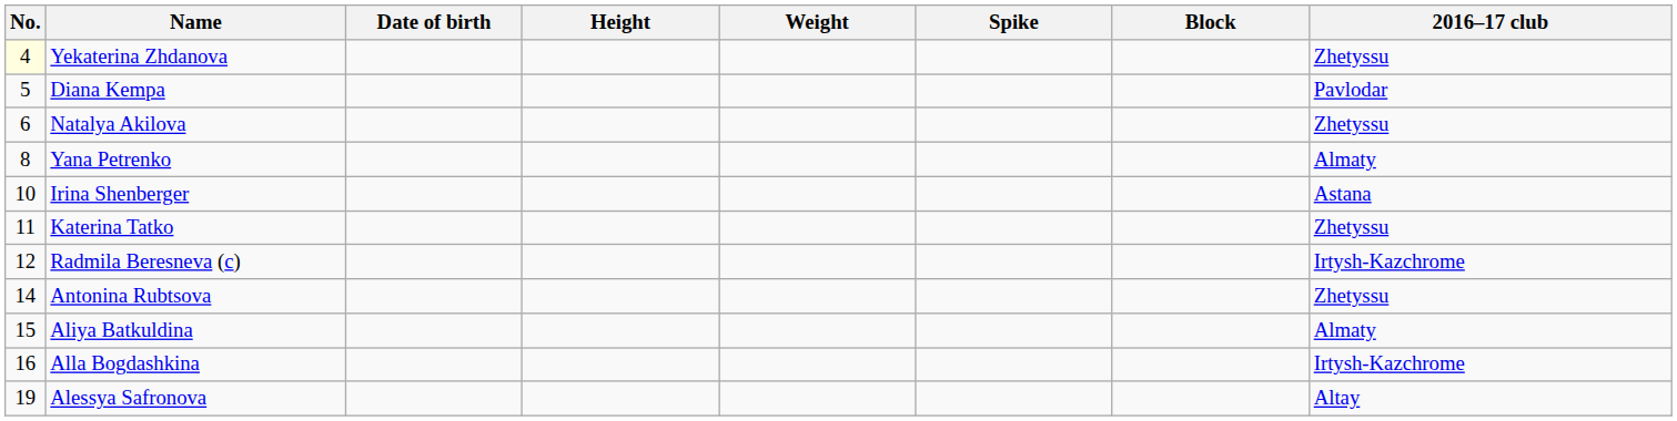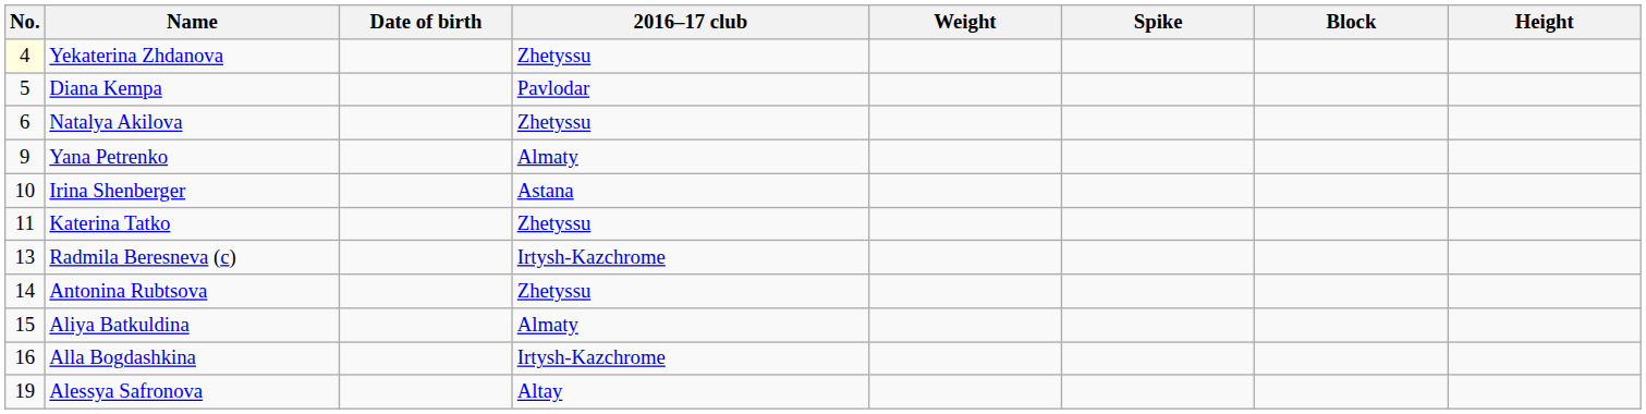 <table class="wikitable sortable" style="font-size:90%; text-align:center;">
 <tr>
 <th>No.</th>
 <th style="width:14em">Name</th>
 <th style="width:8em">Date of birth</th>
-<th style="width:9em">Height</th>
+<th style="width:17em">2016–17 club</th>
 <th style="width:9em">Weight</th>
 <th style="width:9em">Spike</th>
 <th style="width:9em">Block</th>
-<th style="width:17em">2016–17 club</th>
+<th style="width:9em">Height</th>
 </tr>
 <tr>
 <td style="background: lightyellow;">4</td>
 <td align=left><a href='#'>Yekaterina Zhdanova</a></td>
 <td align=right></td>
+<td align=left> <a href='#'>Zhetyssu</a></td>
 <td></td>
 <td></td>
 <td></td>
 <td></td>
-<td align=left> <a href='#'>Zhetyssu</a></td>
 </tr>
 <tr>
 <td>5</td>
 <td align=left><a href='#'>Diana Kempa</a></td>
 <td align=right></td>
+<td align=left> <a href='#'>Pavlodar</a></td>
 <td></td>
 <td></td>
 <td></td>
 <td></td>
-<td align=left> <a href='#'>Pavlodar</a></td>
 </tr>
 <tr>
 <td>6</td>
 <td align=left><a href='#'>Natalya Akilova</a></td>
 <td align=right></td>
+<td align=left> <a href='#'>Zhetyssu</a></td>
 <td></td>
 <td></td>
 <td></td>
 <td></td>
-<td align=left> <a href='#'>Zhetyssu</a></td>
 </tr>
 <tr>
-<td>8</td>
+<td>9</td>
 <td align=left><a href='#'>Yana Petrenko</a></td>
 <td align=right></td>
+<td align=left> <a href='#'>Almaty</a></td>
 <td></td>
 <td></td>
 <td></td>
 <td></td>
-<td align=left> <a href='#'>Almaty</a></td>
 </tr>
 <tr>
 <td>10</td>
 <td align=left><a href='#'>Irina Shenberger</a></td>
 <td align=right></td>
+<td align=left> <a href='#'>Astana</a></td>
 <td></td>
 <td></td>
 <td></td>
 <td></td>
-<td align=left> <a href='#'>Astana</a></td>
 </tr>
 <tr>
 <td>11</td>
 <td align=left><a href='#'>Katerina Tatko</a></td>
 <td align=right></td>
+<td align=left> <a href='#'>Zhetyssu</a></td>
 <td></td>
 <td></td>
 <td></td>
 <td></td>
-<td align=left> <a href='#'>Zhetyssu</a></td>
 </tr>
 <tr>
-<td>12</td>
+<td>13</td>
 <td align=left><a href='#'>Radmila Beresneva</a> (<a href='#'>c</a>)</td>
 <td align="right"></td>
+<td align=left> <a href='#'>Irtysh-Kazchrome</a></td>
 <td></td>
 <td></td>
 <td></td>
 <td></td>
-<td align=left> <a href='#'>Irtysh-Kazchrome</a></td>
 </tr>
 <tr>
 <td>14</td>
 <td align=left><a href='#'>Antonina Rubtsova</a></td>
 <td align=right></td>
+<td align=left> <a href='#'>Zhetyssu</a></td>
 <td></td>
 <td></td>
 <td></td>
 <td></td>
-<td align=left> <a href='#'>Zhetyssu</a></td>
 </tr>
 <tr>
 <td>15</td>
 <td align=left><a href='#'>Aliya Batkuldina</a></td>
 <td align=right></td>
+<td align=left> <a href='#'>Almaty</a></td>
 <td></td>
 <td></td>
 <td></td>
 <td></td>
-<td align=left> <a href='#'>Almaty</a></td>
 </tr>
 <tr>
 <td>16</td>
 <td align=left><a href='#'>Alla Bogdashkina</a></td>
 <td align=right></td>
+<td align=left> <a href='#'>Irtysh-Kazchrome</a></td>
 <td></td>
 <td></td>
 <td></td>
 <td></td>
-<td align=left> <a href='#'>Irtysh-Kazchrome</a></td>
 </tr>
 <tr>
 <td>19</td>
 <td align=left><a href='#'>Alessya Safronova</a></td>
 <td align=right></td>
+<td align=left> <a href='#'>Altay</a></td>
 <td></td>
 <td></td>
 <td></td>
 <td></td>
-<td align=left> <a href='#'>Altay</a></td>
 </tr>
 </table>
